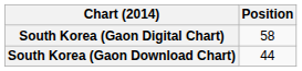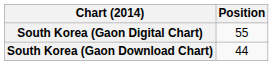 <table class="wikitable plainrowheaders" style="text-align:center;">
 <tr>
 <th>Chart (2014)</th>
 <th>Position</th>
 </tr>
 <tr>
 <th scope="row">South Korea (Gaon Digital Chart)</th>
-<td>58</td>
+<td>55</td>
 </tr>
 <tr>
 <th scope="row">South Korea (Gaon Download Chart)</th>
 <td>44</td>
 </tr>
 </table>
